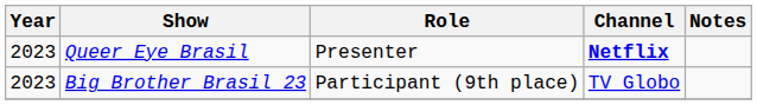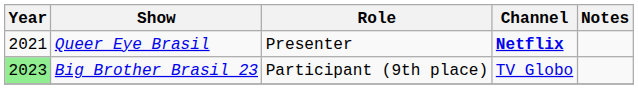 <table class="wikitable">
 <tr>
 <th>Year</th>
 <th>Show</th>
 <th>Role</th>
 <th>Channel</th>
 <th>Notes</th>
 </tr>
 <tr>
-<td>2023</td>
+<td>2021</td>
 <td><em><a href='#'>Queer Eye Brasil</a></em></td>
 <td>Presenter</td>
 <td><strong><a href='#'>Netflix</a></strong></td>
 <td></td>
 </tr>
 <tr>
-<td>2023</td>
+<td style="background: lightgreen;">2023</td>
 <td><em><a href='#'>Big Brother Brasil 23</a></em></td>
 <td>Participant (9th place)</td>
 <td><a href='#'>TV Globo</a></td>
 <td></td>
 </tr>
 <tr>
 </tr>
 </table>
